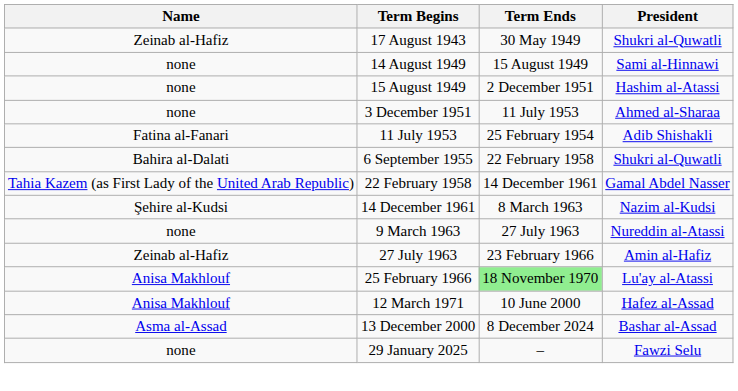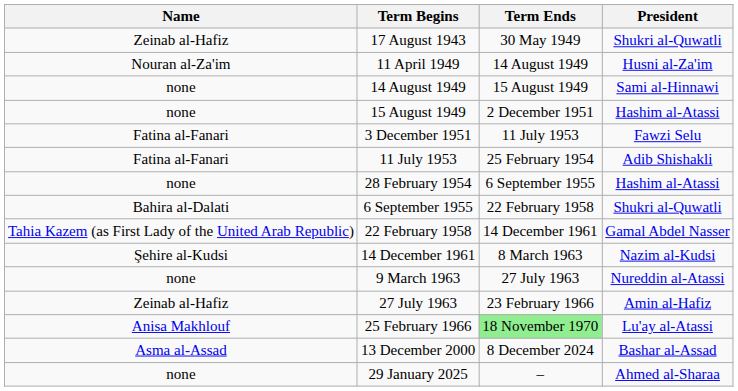 <table class="wikitable" style="text-align:center">
 <tr>
 <th>Name</th>
 <th>Term Begins</th>
 <th>Term Ends</th>
 <th>President</th>
 </tr>
 <tr>
 <td>Zeinab al-Hafiz</td>
 <td>17 August 1943</td>
 <td>30 May 1949</td>
 <td><a href='#'>Shukri al-Quwatli</a></td>
 </tr>
 <tr>
+<td>Nouran al-Za'im</td>
+<td>11 April 1949</td>
+<td>14 August 1949</td>
+<td><a href='#'>Husni al-Za'im</a></td>
+</tr>
+<tr>
 <td>none</td>
 <td>14 August 1949</td>
 <td>15 August 1949</td>
 <td><a href='#'>Sami al-Hinnawi</a></td>
 </tr>
 <tr>
 <td>none</td>
 <td>15 August 1949</td>
 <td>2 December 1951</td>
 <td><a href='#'>Hashim al-Atassi</a></td>
 </tr>
 <tr>
-<td>none</td>
+<td>Fatina al-Fanari</td>
 <td>3 December 1951</td>
 <td>11 July 1953</td>
-<td><a href='#'>Ahmed al-Sharaa</a></td>
+<td><a href='#'>Fawzi Selu</a></td>
 </tr>
 <tr>
 <td>Fatina al-Fanari</td>
 <td>11 July 1953</td>
 <td>25 February 1954</td>
 <td><a href='#'>Adib Shishakli</a></td>
+</tr>
+<tr>
+<td>none</td>
+<td>28 February 1954</td>
+<td>6 September 1955</td>
+<td><a href='#'>Hashim al-Atassi</a></td>
 </tr>
 <tr>
 <td>Bahira al-Dalati</td>
 <td>6 September 1955</td>
 <td>22 February 1958</td>
 <td><a href='#'>Shukri al-Quwatli</a></td>
 </tr>
 <tr>
 <td><a href='#'>Tahia Kazem</a> (as First Lady of the <a href='#'>United Arab Republic</a>)</td>
 <td>22 February 1958</td>
 <td>14 December 1961</td>
 <td><a href='#'>Gamal Abdel Nasser</a></td>
 </tr>
 <tr>
 <td>Şehire al-Kudsi</td>
 <td>14 December 1961</td>
 <td>8 March 1963</td>
 <td><a href='#'>Nazim al-Kudsi</a></td>
 </tr>
 <tr>
 <td>none</td>
 <td>9 March 1963</td>
 <td>27 July 1963</td>
 <td><a href='#'>Nureddin al-Atassi</a></td>
 </tr>
 <tr>
 <td>Zeinab al-Hafiz</td>
 <td>27 July 1963</td>
 <td>23 February 1966</td>
 <td><a href='#'>Amin al-Hafiz</a></td>
 </tr>
 <tr>
 <td><a href='#'>Anisa Makhlouf</a></td>
 <td>25 February 1966</td>
 <td style="background: lightgreen;">18 November 1970</td>
 <td><a href='#'>Lu'ay al-Atassi</a></td>
 </tr>
 <tr>
-<td><a href='#'>Anisa Makhlouf</a></td>
-<td>12 March 1971</td>
-<td>10 June 2000</td>
-<td><a href='#'>Hafez al-Assad</a></td>
-</tr>
-<tr>
 <td><a href='#'>Asma al-Assad</a></td>
 <td>13 December 2000</td>
 <td>8 December 2024</td>
 <td><a href='#'>Bashar al-Assad</a></td>
 </tr>
 <tr>
 <td>none</td>
 <td>29 January 2025</td>
 <td>–</td>
-<td><a href='#'>Fawzi Selu</a></td>
+<td><a href='#'>Ahmed al-Sharaa</a></td>
 </tr>
 </table>
